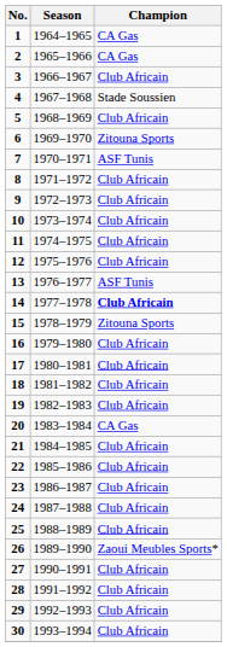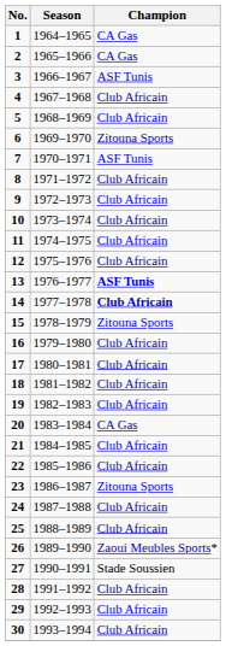 <table class="wikitable">
 <tr>
 <th>No.</th>
 <th>Season</th>
 <th>Champion</th>
 </tr>
 <tr>
 <td align="center"><strong>1</strong></td>
 <td>1964–1965</td>
 <td><a href='#'>CA Gas</a></td>
 </tr>
 <tr>
 <td align="center"><strong>2</strong></td>
 <td>1965–1966</td>
 <td><a href='#'>CA Gas</a></td>
 </tr>
 <tr>
 <td align="center"><strong>3</strong></td>
 <td>1966–1967</td>
-<td><a href='#'>Club Africain</a></td>
+<td><a href='#'>ASF Tunis</a></td>
 </tr>
 <tr>
 <td align="center"><strong>4</strong></td>
 <td>1967–1968</td>
-<td>Stade Soussien</td>
+<td><a href='#'>Club Africain</a></td>
 </tr>
 <tr>
 <td align="center"><strong>5</strong></td>
 <td>1968–1969</td>
 <td><a href='#'>Club Africain</a></td>
 </tr>
 <tr>
 <td align="center"><strong>6</strong></td>
 <td>1969–1970</td>
 <td><a href='#'>Zitouna Sports</a></td>
 </tr>
 <tr>
 <td align="center"><strong>7</strong></td>
 <td>1970–1971</td>
 <td><a href='#'>ASF Tunis</a></td>
 </tr>
 <tr>
 <td align="center"><strong>8</strong></td>
 <td>1971–1972</td>
 <td><a href='#'>Club Africain</a></td>
 </tr>
 <tr>
 <td align="center"><strong>9</strong></td>
 <td>1972–1973</td>
 <td><a href='#'>Club Africain</a></td>
 </tr>
 <tr>
 <td align="center"><strong>10</strong></td>
 <td>1973–1974</td>
 <td><a href='#'>Club Africain</a></td>
 </tr>
 <tr>
 <td align="center"><strong>11</strong></td>
 <td>1974–1975</td>
 <td><a href='#'>Club Africain</a></td>
 </tr>
 <tr>
 <td align="center"><strong>12</strong></td>
 <td>1975–1976</td>
 <td><a href='#'>Club Africain</a></td>
 </tr>
 <tr>
 <td align="center"><strong>13</strong></td>
 <td>1976–1977</td>
-<td><a href='#'>ASF Tunis</a></td>
+<td><strong><a href='#'>ASF Tunis</a></strong></td>
 </tr>
 <tr>
 <td align="center"><strong>14</strong></td>
 <td>1977–1978</td>
 <td><strong><a href='#'>Club Africain</a></strong></td>
 </tr>
 <tr>
 <td align="center"><strong>15</strong></td>
 <td>1978–1979</td>
 <td><a href='#'>Zitouna Sports</a></td>
 </tr>
 <tr>
 <td align="center"><strong>16</strong></td>
 <td>1979–1980</td>
 <td><a href='#'>Club Africain</a></td>
 </tr>
 <tr>
 <td align="center"><strong>17</strong></td>
 <td>1980–1981</td>
 <td><a href='#'>Club Africain</a></td>
 </tr>
 <tr>
 <td align="center"><strong>18</strong></td>
 <td>1981–1982</td>
 <td><a href='#'>Club Africain</a></td>
 </tr>
 <tr>
 <td align="center"><strong>19</strong></td>
 <td>1982–1983</td>
 <td><a href='#'>Club Africain</a></td>
 </tr>
 <tr>
 <td align="center"><strong>20</strong></td>
 <td>1983–1984</td>
 <td><a href='#'>CA Gas</a></td>
 </tr>
 <tr>
 <td align="center"><strong>21</strong></td>
 <td>1984–1985</td>
 <td><a href='#'>Club Africain</a></td>
 </tr>
 <tr>
 <td align="center"><strong>22</strong></td>
 <td>1985–1986</td>
 <td><a href='#'>Club Africain</a></td>
 </tr>
 <tr>
 <td align="center"><strong>23</strong></td>
 <td>1986–1987</td>
-<td><a href='#'>Club Africain</a></td>
+<td><a href='#'>Zitouna Sports</a></td>
 </tr>
 <tr>
 <td align="center"><strong>24</strong></td>
 <td>1987–1988</td>
 <td><a href='#'>Club Africain</a></td>
 </tr>
 <tr>
 <td align="center"><strong>25</strong></td>
 <td>1988–1989</td>
 <td><a href='#'>Club Africain</a></td>
 </tr>
 <tr>
 <td align="center"><strong>26</strong></td>
 <td>1989–1990</td>
 <td><a href='#'>Zaoui Meubles Sports</a>*</td>
 </tr>
 <tr>
 <td align="center"><strong>27</strong></td>
 <td>1990–1991</td>
-<td><a href='#'>Club Africain</a></td>
+<td>Stade Soussien</td>
 </tr>
 <tr>
 <td align="center"><strong>28</strong></td>
 <td>1991–1992</td>
 <td><a href='#'>Club Africain</a></td>
 </tr>
 <tr>
 <td align="center"><strong>29</strong></td>
 <td>1992–1993</td>
 <td><a href='#'>Club Africain</a></td>
 </tr>
 <tr>
 <td align="center"><strong>30</strong></td>
 <td>1993–1994</td>
 <td><a href='#'>Club Africain</a></td>
 </tr>
 <tr>
 </tr>
 </table>
